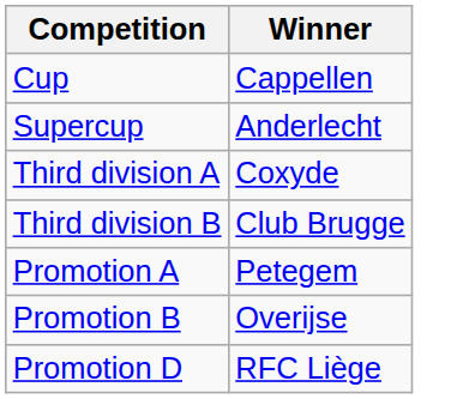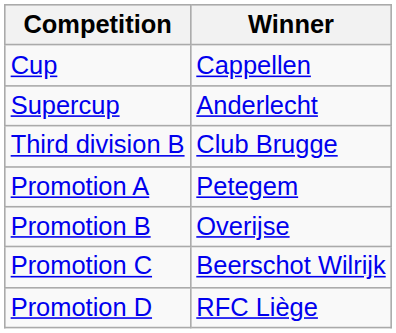 <table class="wikitable">
 <tr>
 <th>Competition</th>
 <th>Winner</th>
 </tr>
 <tr>
 <td><a href='#'>Cup</a></td>
 <td><a href='#'>Cappellen</a></td>
 </tr>
 <tr>
 <td><a href='#'>Supercup</a></td>
 <td><a href='#'>Anderlecht</a></td>
 </tr>
 <tr>
-<td><a href='#'>Third division A</a></td>
-<td><a href='#'>Coxyde</a></td>
-</tr>
-<tr>
 <td><a href='#'>Third division B</a></td>
 <td><a href='#'>Club Brugge</a></td>
 </tr>
 <tr>
 <td><a href='#'>Promotion A</a></td>
 <td><a href='#'>Petegem</a></td>
 </tr>
 <tr>
 <td><a href='#'>Promotion B</a></td>
 <td><a href='#'>Overijse</a></td>
 </tr>
 <tr>
+<td><a href='#'>Promotion C</a></td>
+<td><a href='#'>Beerschot Wilrijk</a></td>
+</tr>
+<tr>
 <td><a href='#'>Promotion D</a></td>
 <td><a href='#'>RFC Liège</a></td>
 </tr>
 </table>
